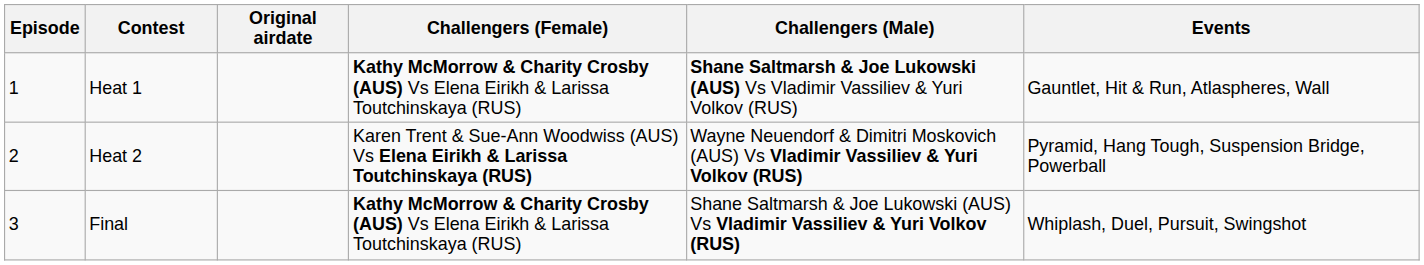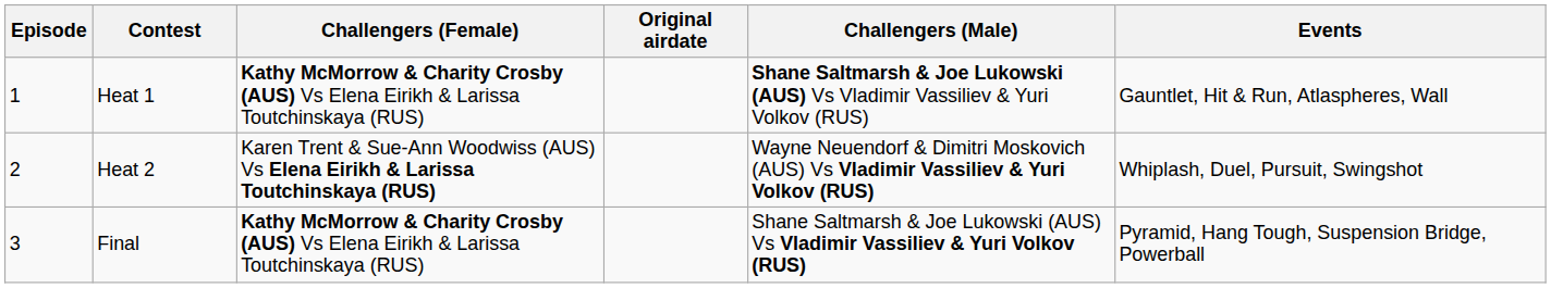 <table class="wikitable"  style="width:100%; margin-right:0;"series; Australia vs Russia series.>
 <tr>
 <th style="width:5%;">Episode</th>
 <th style="width:9%;">Contest</th>
+<th style="width:23%;">Challengers (Female)</th>
 <th style="width:9%;">Original airdate</th>
-<th style="width:23%;">Challengers (Female)</th>
 <th style="width:23%;">Challengers (Male)</th>
 <th style="width:27%;">Events</th>
 </tr>
 <tr>
 <td>1</td>
 <td>Heat 1</td>
+<td><strong>Kathy McMorrow & Charity Crosby (AUS)</strong> Vs Elena Eirikh & Larissa Toutchinskaya (RUS)</td>
 <td></td>
-<td><strong>Kathy McMorrow & Charity Crosby (AUS)</strong> Vs Elena Eirikh & Larissa Toutchinskaya (RUS)</td>
 <td><strong>Shane Saltmarsh & Joe Lukowski (AUS)</strong> Vs Vladimir Vassiliev & Yuri Volkov (RUS)</td>
 <td>Gauntlet, Hit & Run, Atlaspheres, Wall</td>
 </tr>
 <tr>
 <td>2</td>
 <td>Heat 2</td>
+<td>Karen Trent & Sue-Ann Woodwiss (AUS) Vs <strong>Elena Eirikh & Larissa Toutchinskaya (RUS)</strong></td>
 <td></td>
-<td>Karen Trent & Sue-Ann Woodwiss (AUS) Vs <strong>Elena Eirikh & Larissa Toutchinskaya (RUS)</strong></td>
 <td>Wayne Neuendorf & Dimitri Moskovich (AUS) Vs <strong>Vladimir Vassiliev & Yuri Volkov (RUS)</strong></td>
-<td>Pyramid, Hang Tough, Suspension Bridge, Powerball</td>
+<td>Whiplash, Duel, Pursuit, Swingshot</td>
 </tr>
 <tr>
 <td>3</td>
 <td>Final</td>
+<td><strong>Kathy McMorrow & Charity Crosby (AUS)</strong> Vs Elena Eirikh & Larissa Toutchinskaya (RUS)</td>
 <td></td>
-<td><strong>Kathy McMorrow & Charity Crosby (AUS)</strong> Vs Elena Eirikh & Larissa Toutchinskaya (RUS)</td>
 <td>Shane Saltmarsh & Joe Lukowski (AUS) Vs <strong>Vladimir Vassiliev & Yuri Volkov (RUS)</strong></td>
-<td>Whiplash, Duel, Pursuit, Swingshot</td>
+<td>Pyramid, Hang Tough, Suspension Bridge, Powerball</td>
 </tr>
 </table>
